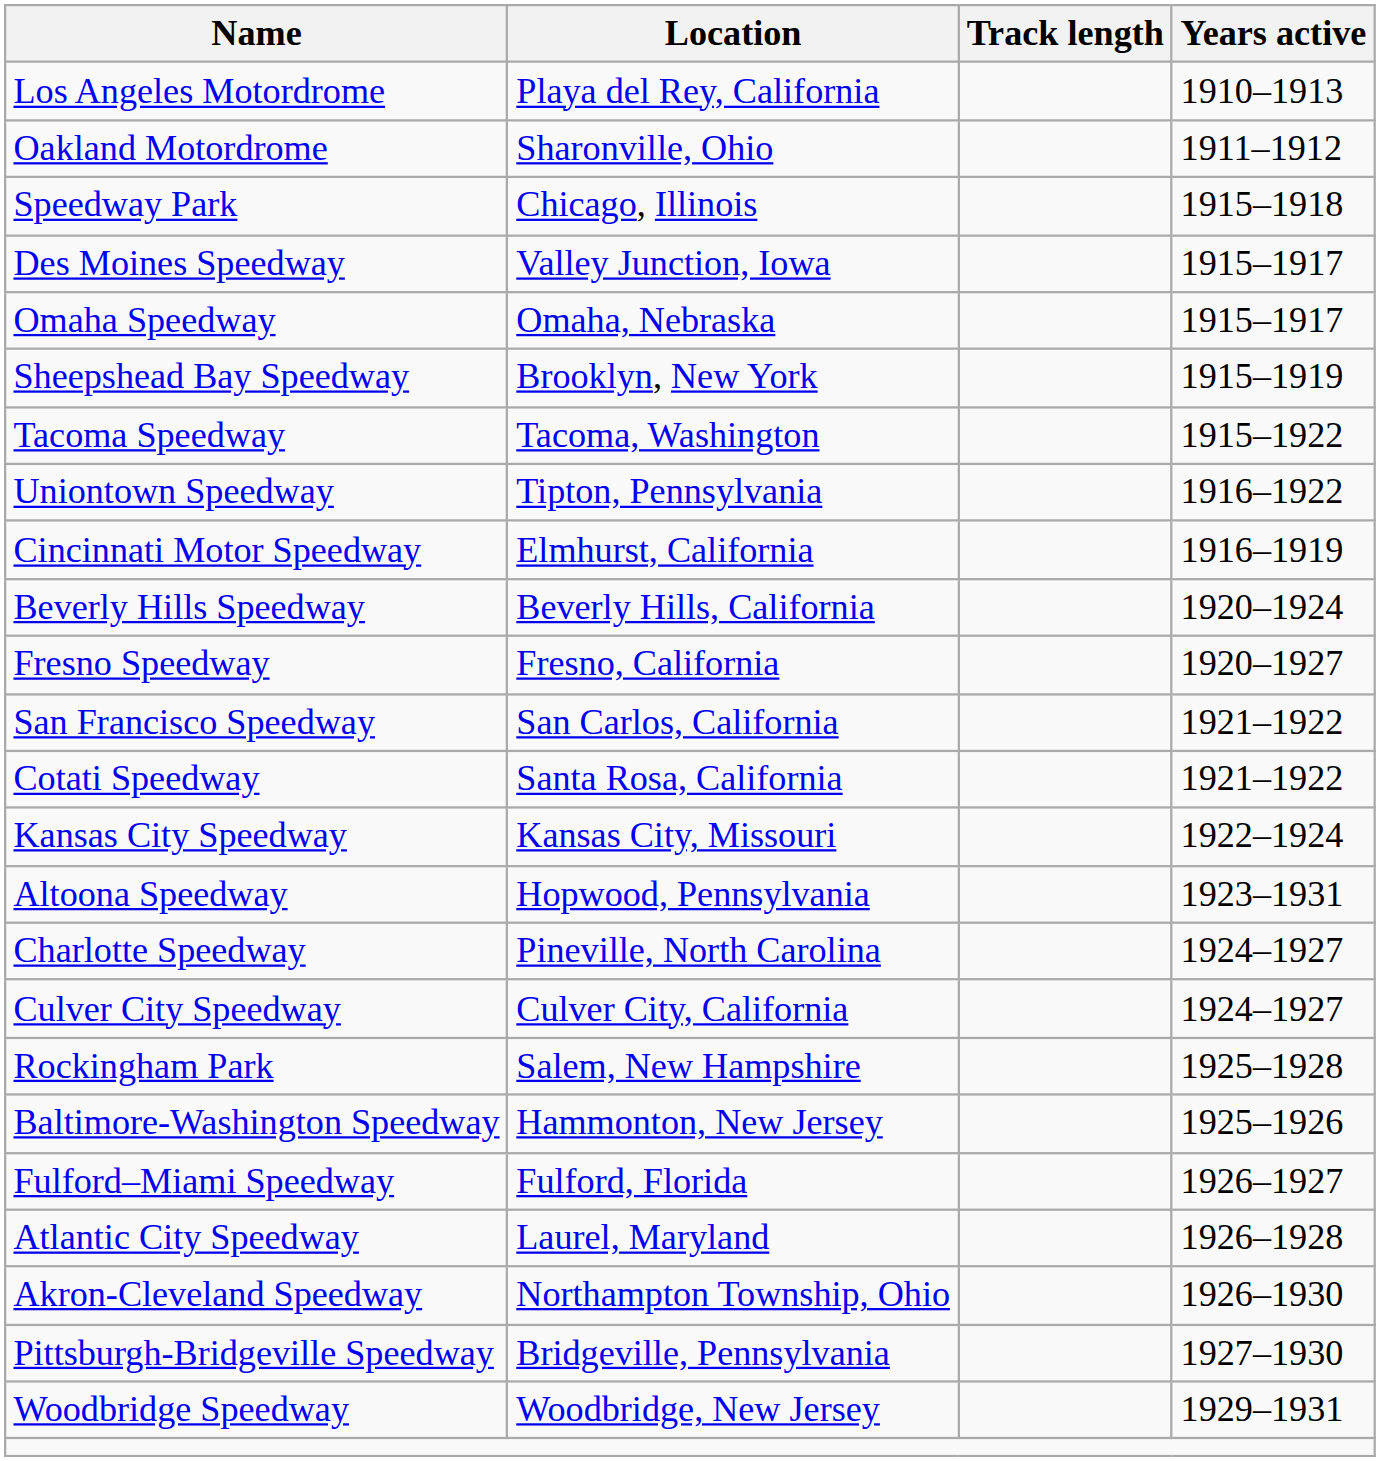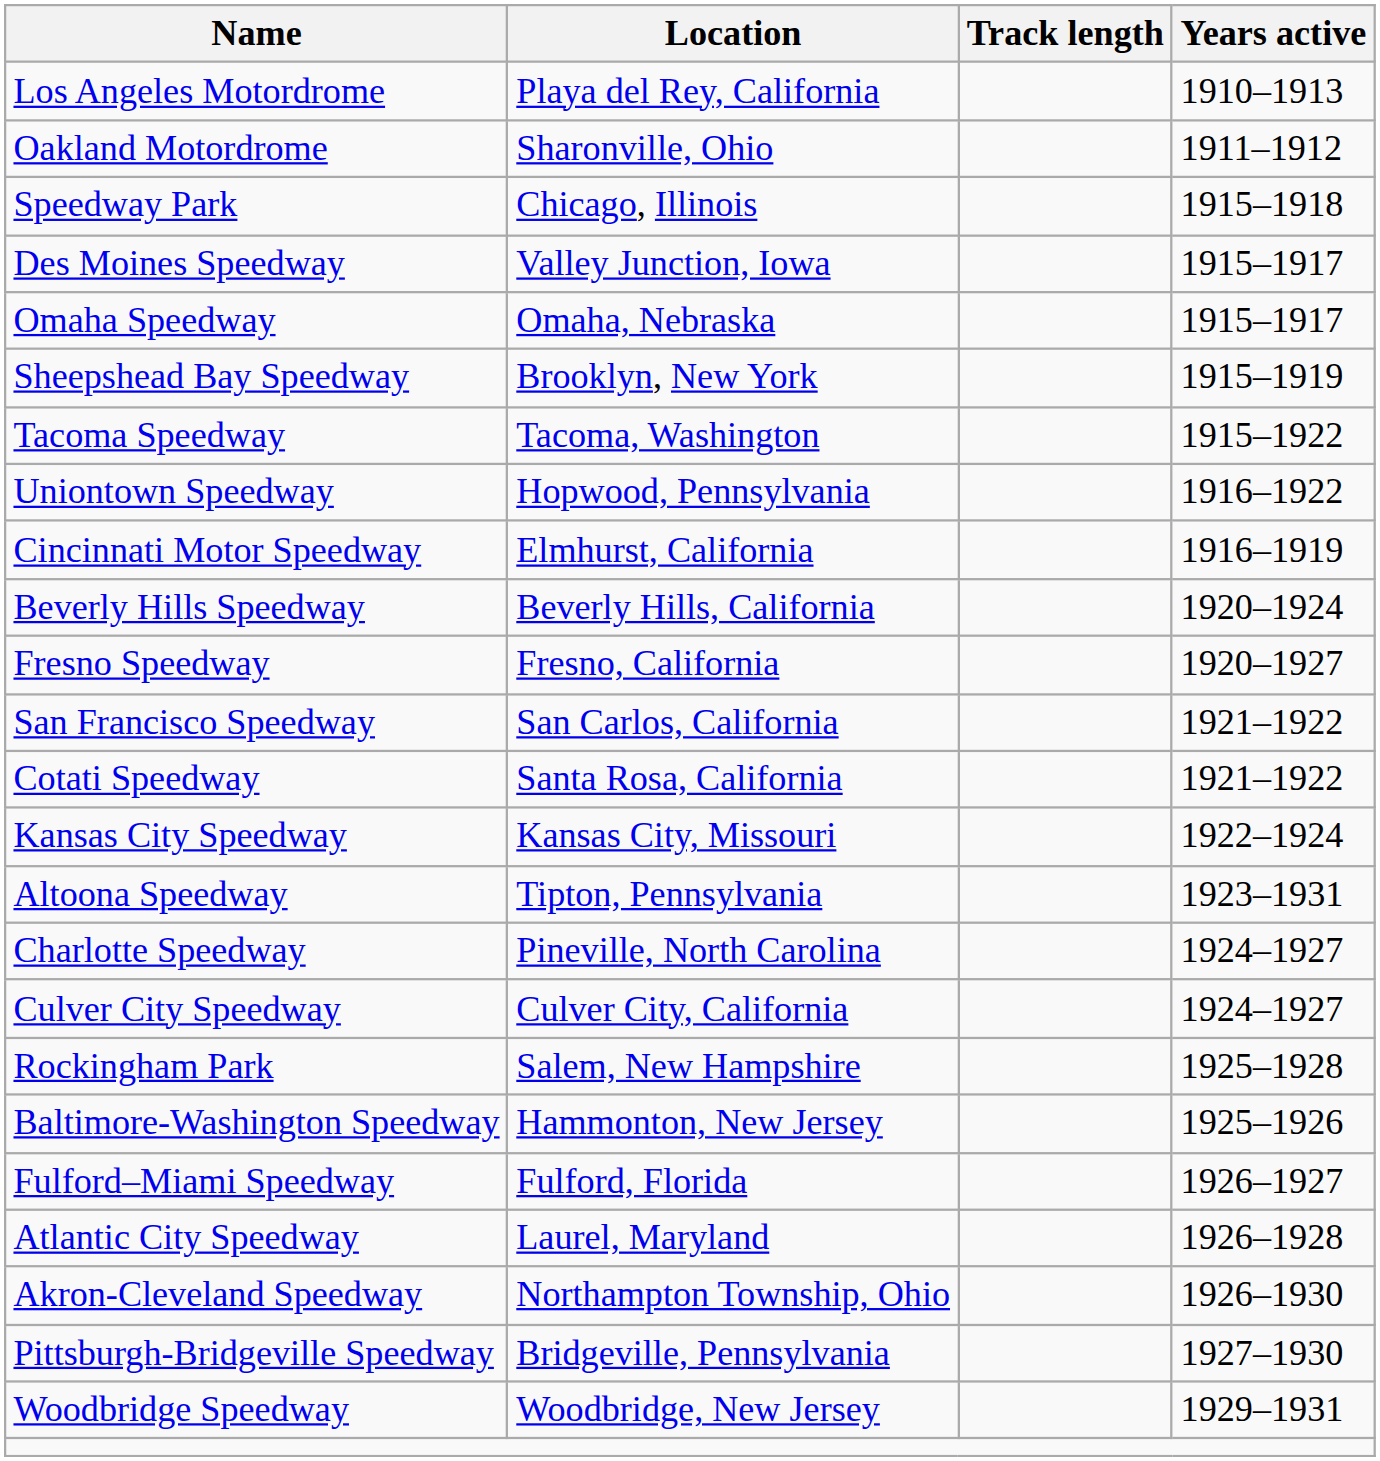 <table class="wikitable sortable">
 <tr>
 <th>Name</th>
 <th>Location</th>
 <th>Track length</th>
 <th>Years active</th>
 </tr>
 <tr>
 <td><a href='#'>Los Angeles Motordrome</a></td>
 <td><a href='#'>Playa del Rey, California</a></td>
 <td></td>
 <td>1910–1913</td>
 </tr>
 <tr>
 <td><a href='#'>Oakland Motordrome</a></td>
 <td><a href='#'>Sharonville, Ohio</a></td>
 <td></td>
 <td>1911–1912</td>
 </tr>
 <tr>
 <td><a href='#'>Speedway Park</a></td>
 <td><a href='#'>Chicago</a>, <a href='#'>Illinois</a></td>
 <td></td>
 <td>1915–1918</td>
 </tr>
 <tr>
 <td><a href='#'>Des Moines Speedway</a></td>
 <td><a href='#'>Valley Junction, Iowa</a></td>
 <td></td>
 <td>1915–1917</td>
 </tr>
 <tr>
 <td><a href='#'>Omaha Speedway</a></td>
 <td><a href='#'>Omaha, Nebraska</a></td>
 <td></td>
 <td>1915–1917</td>
 </tr>
 <tr>
 <td><a href='#'>Sheepshead Bay Speedway</a></td>
 <td><a href='#'>Brooklyn</a>, <a href='#'>New York</a></td>
 <td></td>
 <td>1915–1919</td>
 </tr>
 <tr>
 <td><a href='#'>Tacoma Speedway</a></td>
 <td><a href='#'>Tacoma, Washington</a></td>
 <td></td>
 <td>1915–1922</td>
 </tr>
 <tr>
 <td><a href='#'>Uniontown Speedway</a></td>
-<td><a href='#'>Tipton, Pennsylvania</a></td>
+<td><a href='#'>Hopwood, Pennsylvania</a></td>
 <td></td>
 <td>1916–1922</td>
 </tr>
 <tr>
 <td><a href='#'>Cincinnati Motor Speedway</a></td>
 <td><a href='#'>Elmhurst, California</a></td>
 <td></td>
 <td>1916–1919</td>
 </tr>
 <tr>
 <td><a href='#'>Beverly Hills Speedway</a></td>
 <td><a href='#'>Beverly Hills, California</a></td>
 <td></td>
 <td>1920–1924</td>
 </tr>
 <tr>
 <td><a href='#'>Fresno Speedway</a></td>
 <td><a href='#'>Fresno, California</a></td>
 <td></td>
 <td>1920–1927</td>
 </tr>
 <tr>
 <td><a href='#'>San Francisco Speedway</a></td>
 <td><a href='#'>San Carlos, California</a></td>
 <td></td>
 <td>1921–1922</td>
 </tr>
 <tr>
 <td><a href='#'>Cotati Speedway</a></td>
 <td><a href='#'>Santa Rosa, California</a></td>
 <td></td>
 <td>1921–1922</td>
 </tr>
 <tr>
 <td><a href='#'>Kansas City Speedway</a></td>
 <td><a href='#'>Kansas City, Missouri</a></td>
 <td></td>
 <td>1922–1924</td>
 </tr>
 <tr>
 <td><a href='#'>Altoona Speedway</a></td>
-<td><a href='#'>Hopwood, Pennsylvania</a></td>
+<td><a href='#'>Tipton, Pennsylvania</a></td>
 <td></td>
 <td>1923–1931</td>
 </tr>
 <tr>
 <td><a href='#'>Charlotte Speedway</a></td>
 <td><a href='#'>Pineville, North Carolina</a></td>
 <td></td>
 <td>1924–1927</td>
 </tr>
 <tr>
 <td><a href='#'>Culver City Speedway</a></td>
 <td><a href='#'>Culver City, California</a></td>
 <td></td>
 <td>1924–1927</td>
 </tr>
 <tr>
 <td><a href='#'>Rockingham Park</a></td>
 <td><a href='#'>Salem, New Hampshire</a></td>
 <td></td>
 <td>1925–1928</td>
 </tr>
 <tr>
 <td><a href='#'>Baltimore-Washington Speedway</a></td>
 <td><a href='#'>Hammonton, New Jersey</a></td>
 <td></td>
 <td>1925–1926</td>
 </tr>
 <tr>
 <td><a href='#'>Fulford–Miami Speedway</a></td>
 <td><a href='#'>Fulford, Florida</a></td>
 <td></td>
 <td>1926–1927</td>
 </tr>
 <tr>
 <td><a href='#'>Atlantic City Speedway</a></td>
 <td><a href='#'>Laurel, Maryland</a></td>
 <td></td>
 <td>1926–1928</td>
 </tr>
 <tr>
 <td><a href='#'>Akron-Cleveland Speedway</a></td>
 <td><a href='#'>Northampton Township, Ohio</a></td>
 <td></td>
 <td>1926–1930</td>
 </tr>
 <tr>
 <td><a href='#'>Pittsburgh-Bridgeville Speedway</a></td>
 <td><a href='#'>Bridgeville, Pennsylvania</a></td>
 <td></td>
 <td>1927–1930</td>
 </tr>
 <tr>
 <td><a href='#'>Woodbridge Speedway</a></td>
 <td><a href='#'>Woodbridge, New Jersey</a></td>
 <td></td>
 <td>1929–1931</td>
 </tr>
 <tr>
 <td colspan="6" style="text-align: center;"></td>
 </tr>
 </table>
